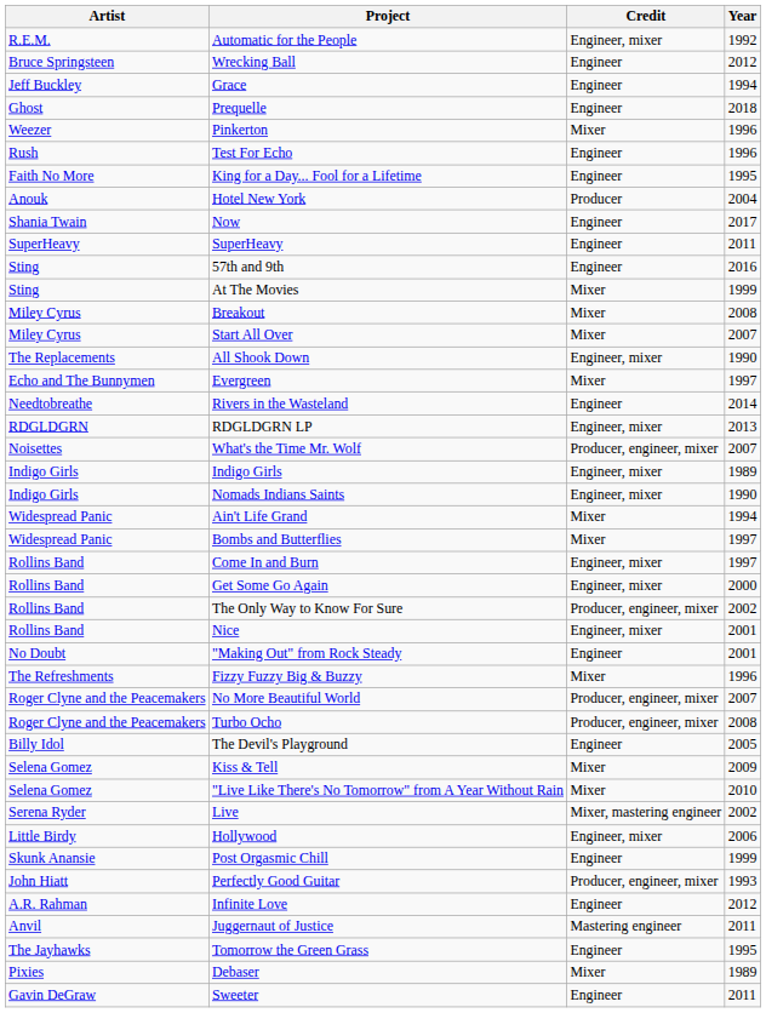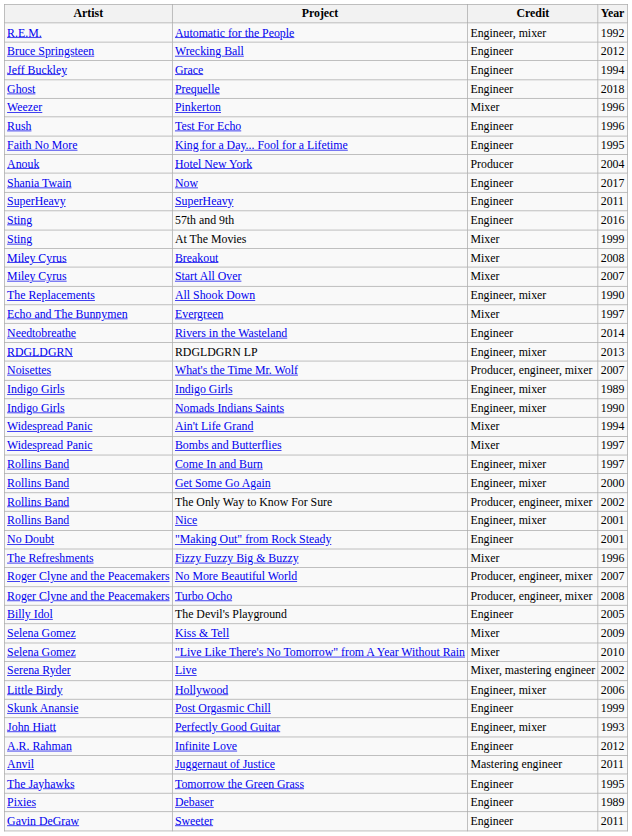 <table class="wikitable sortable">
 <tr>
 <th>Artist</th>
 <th>Project</th>
 <th>Credit</th>
 <th>Year</th>
 </tr>
 <tr>
 <td><a href='#'>R.E.M.</a></td>
 <td><a href='#'>Automatic for the People</a></td>
 <td>Engineer, mixer</td>
 <td>1992</td>
 </tr>
 <tr>
 <td><a href='#'>Bruce Springsteen</a></td>
 <td><a href='#'>Wrecking Ball</a></td>
 <td>Engineer</td>
 <td>2012</td>
 </tr>
 <tr>
 <td><a href='#'>Jeff Buckley</a></td>
 <td><a href='#'>Grace</a></td>
 <td>Engineer</td>
 <td>1994</td>
 </tr>
 <tr>
 <td><a href='#'>Ghost</a></td>
 <td><a href='#'>Prequelle</a></td>
 <td>Engineer</td>
 <td>2018</td>
 </tr>
 <tr>
 <td><a href='#'>Weezer</a></td>
 <td><a href='#'>Pinkerton</a></td>
 <td>Mixer</td>
 <td>1996</td>
 </tr>
 <tr>
 <td><a href='#'>Rush</a></td>
 <td><a href='#'>Test For Echo</a></td>
 <td>Engineer</td>
 <td>1996</td>
 </tr>
 <tr>
 <td><a href='#'>Faith No More</a></td>
 <td><a href='#'>King for a Day... Fool for a Lifetime</a></td>
 <td>Engineer</td>
 <td>1995</td>
 </tr>
 <tr>
 <td><a href='#'>Anouk</a></td>
 <td><a href='#'>Hotel New York</a></td>
 <td>Producer</td>
 <td>2004</td>
 </tr>
 <tr>
 <td><a href='#'>Shania Twain</a></td>
 <td><a href='#'>Now</a></td>
 <td>Engineer</td>
 <td>2017</td>
 </tr>
 <tr>
 <td><a href='#'>SuperHeavy</a></td>
 <td><a href='#'>SuperHeavy</a></td>
 <td>Engineer</td>
 <td>2011</td>
 </tr>
 <tr>
 <td><a href='#'>Sting</a></td>
 <td>57th and 9th</td>
 <td>Engineer</td>
 <td>2016</td>
 </tr>
 <tr>
 <td><a href='#'>Sting</a></td>
 <td>At The Movies</td>
 <td>Mixer</td>
 <td>1999</td>
 </tr>
 <tr>
 <td><a href='#'>Miley Cyrus</a></td>
 <td><a href='#'>Breakout</a></td>
 <td>Mixer</td>
 <td>2008</td>
 </tr>
 <tr>
 <td><a href='#'>Miley Cyrus</a></td>
 <td><a href='#'>Start All Over</a></td>
 <td>Mixer</td>
 <td>2007</td>
 </tr>
 <tr>
 <td><a href='#'>The Replacements</a></td>
 <td><a href='#'>All Shook Down</a></td>
 <td>Engineer, mixer</td>
 <td>1990</td>
 </tr>
 <tr>
 <td><a href='#'>Echo and The Bunnymen</a></td>
 <td><a href='#'>Evergreen</a></td>
 <td>Mixer</td>
 <td>1997</td>
 </tr>
 <tr>
 <td><a href='#'>Needtobreathe</a></td>
 <td><a href='#'>Rivers in the Wasteland</a></td>
 <td>Engineer</td>
 <td>2014</td>
 </tr>
 <tr>
 <td><a href='#'>RDGLDGRN</a></td>
 <td>RDGLDGRN LP</td>
 <td>Engineer, mixer</td>
 <td>2013</td>
 </tr>
 <tr>
 <td><a href='#'>Noisettes</a></td>
 <td><a href='#'>What's the Time Mr. Wolf</a></td>
 <td>Producer, engineer, mixer</td>
 <td>2007</td>
 </tr>
 <tr>
 <td><a href='#'>Indigo Girls</a></td>
 <td><a href='#'>Indigo Girls</a></td>
 <td>Engineer, mixer</td>
 <td>1989</td>
 </tr>
 <tr>
 <td><a href='#'>Indigo Girls</a></td>
 <td><a href='#'>Nomads Indians Saints</a></td>
 <td>Engineer, mixer</td>
 <td>1990</td>
 </tr>
 <tr>
 <td><a href='#'>Widespread Panic</a></td>
 <td><a href='#'>Ain't Life Grand</a></td>
 <td>Mixer</td>
 <td>1994</td>
 </tr>
 <tr>
 <td><a href='#'>Widespread Panic</a></td>
 <td><a href='#'>Bombs and Butterflies</a></td>
 <td>Mixer</td>
 <td>1997</td>
 </tr>
 <tr>
 <td><a href='#'>Rollins Band</a></td>
 <td><a href='#'>Come In and Burn</a></td>
 <td>Engineer, mixer</td>
 <td>1997</td>
 </tr>
 <tr>
 <td><a href='#'>Rollins Band</a></td>
 <td><a href='#'>Get Some Go Again</a></td>
 <td>Engineer, mixer</td>
 <td>2000</td>
 </tr>
 <tr>
 <td><a href='#'>Rollins Band</a></td>
 <td>The Only Way to Know For Sure</td>
 <td>Producer, engineer, mixer</td>
 <td>2002</td>
 </tr>
 <tr>
 <td><a href='#'>Rollins Band</a></td>
 <td><a href='#'>Nice</a></td>
 <td>Engineer, mixer</td>
 <td>2001</td>
 </tr>
 <tr>
 <td><a href='#'>No Doubt</a></td>
 <td><a href='#'>"Making Out" from Rock Steady</a></td>
 <td>Engineer</td>
 <td>2001</td>
 </tr>
 <tr>
 <td><a href='#'>The Refreshments</a></td>
 <td><a href='#'>Fizzy Fuzzy Big & Buzzy</a></td>
 <td>Mixer</td>
 <td>1996</td>
 </tr>
 <tr>
 <td><a href='#'>Roger Clyne and the Peacemakers</a></td>
 <td><a href='#'>No More Beautiful World</a></td>
 <td>Producer, engineer, mixer</td>
 <td>2007</td>
 </tr>
 <tr>
 <td><a href='#'>Roger Clyne and the Peacemakers</a></td>
 <td><a href='#'>Turbo Ocho</a></td>
 <td>Producer, engineer, mixer</td>
 <td>2008</td>
 </tr>
 <tr>
 <td><a href='#'>Billy Idol</a></td>
 <td>The Devil's Playground</td>
 <td>Engineer</td>
 <td>2005</td>
 </tr>
 <tr>
 <td><a href='#'>Selena Gomez</a></td>
 <td><a href='#'>Kiss & Tell</a></td>
 <td>Mixer</td>
 <td>2009</td>
 </tr>
 <tr>
 <td><a href='#'>Selena Gomez</a></td>
 <td><a href='#'>"Live Like There's No Tomorrow" from A Year Without Rain</a></td>
 <td>Mixer</td>
 <td>2010</td>
 </tr>
 <tr>
 <td><a href='#'>Serena Ryder</a></td>
 <td><a href='#'>Live</a></td>
 <td>Mixer, mastering engineer</td>
 <td>2002</td>
 </tr>
 <tr>
 <td><a href='#'>Little Birdy</a></td>
 <td><a href='#'>Hollywood</a></td>
 <td>Engineer, mixer</td>
 <td>2006</td>
 </tr>
 <tr>
 <td><a href='#'>Skunk Anansie</a></td>
 <td><a href='#'>Post Orgasmic Chill</a></td>
 <td>Engineer</td>
 <td>1999</td>
 </tr>
 <tr>
 <td><a href='#'>John Hiatt</a></td>
 <td><a href='#'>Perfectly Good Guitar</a></td>
-<td>Producer, engineer, mixer</td>
+<td>Engineer, mixer</td>
 <td>1993</td>
 </tr>
 <tr>
 <td><a href='#'>A.R. Rahman</a></td>
 <td><a href='#'>Infinite Love</a></td>
 <td>Engineer</td>
 <td>2012</td>
 </tr>
 <tr>
 <td><a href='#'>Anvil</a></td>
 <td><a href='#'>Juggernaut of Justice</a></td>
 <td>Mastering engineer</td>
 <td>2011</td>
 </tr>
 <tr>
 <td><a href='#'>The Jayhawks</a></td>
 <td><a href='#'>Tomorrow the Green Grass</a></td>
 <td>Engineer</td>
 <td>1995</td>
 </tr>
 <tr>
 <td><a href='#'>Pixies</a></td>
 <td><a href='#'>Debaser</a></td>
-<td>Mixer</td>
+<td>Engineer</td>
 <td>1989</td>
 </tr>
 <tr>
 <td><a href='#'>Gavin DeGraw</a></td>
 <td><a href='#'>Sweeter</a></td>
 <td>Engineer</td>
 <td>2011</td>
 </tr>
 </table>
